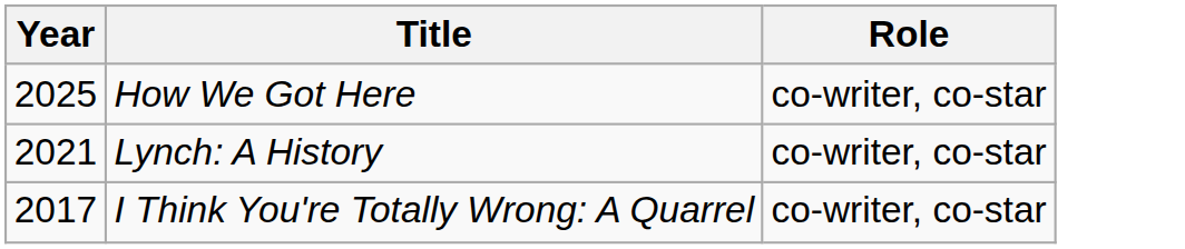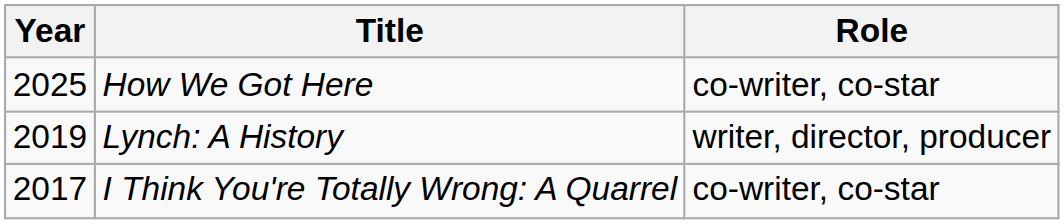 <table class="wikitable">
 <tr>
 <th>Year</th>
 <th>Title</th>
 <th>Role</th>
 </tr>
 <tr>
 <td>2025</td>
 <td><em>How We Got Here</em></td>
 <td>co-writer, co-star</td>
 </tr>
 <tr>
-<td>2021</td>
+<td>2019</td>
 <td><em>Lynch: A History</em></td>
-<td>co-writer, co-star</td>
+<td>writer, director, producer</td>
 </tr>
 <tr>
 <td>2017</td>
 <td><em>I Think You're Totally Wrong: A Quarrel</em></td>
 <td>co-writer, co-star</td>
 </tr>
 </table>
